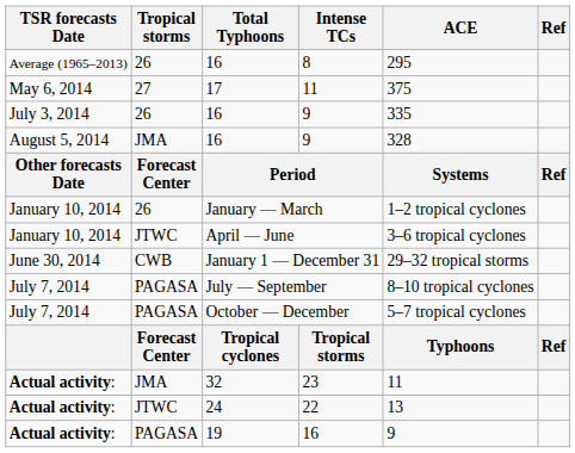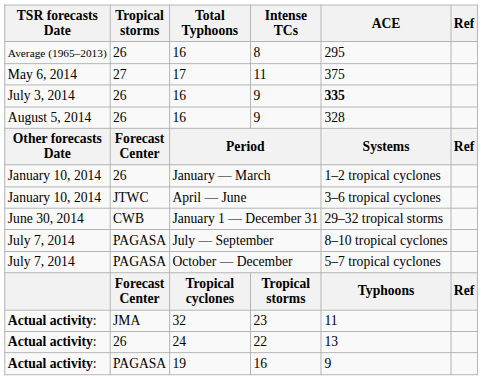 <table class="wikitable" style="float:right">
 <tr>
 <th>TSR forecasts<br>Date</th>
 <th>Tropical<br>storms</th>
 <th>Total<br>Typhoons</th>
 <th>Intense<br>TCs</th>
 <th>ACE</th>
 <th>Ref</th>
 </tr>
 <tr>
 <td><small>Average (1965–2013)</small></td>
 <td>26</td>
 <td>16</td>
 <td>8</td>
 <td>295</td>
 <td></td>
 </tr>
 <tr>
 <td>May 6, 2014</td>
 <td>27</td>
 <td>17</td>
 <td>11</td>
 <td>375</td>
 <td></td>
 </tr>
 <tr>
 <td>July 3, 2014</td>
 <td>26</td>
 <td>16</td>
 <td>9</td>
-<td>335</td>
+<td><strong>335</strong></td>
 <td></td>
 </tr>
 <tr>
 <td>August 5, 2014</td>
-<td>JMA</td>
+<td>26</td>
 <td>16</td>
 <td>9</td>
 <td>328</td>
 <td></td>
 </tr>
 <tr>
 <th>Other forecasts<br>Date</th>
 <th>Forecast<br>Center</th>
 <th colspan=2>Period</th>
 <th>Systems</th>
 <th>Ref</th>
 </tr>
 <tr>
 <td>January 10, 2014</td>
 <td>26</td>
 <td colspan=2>January — March</td>
 <td>1–2 tropical cyclones</td>
 <td></td>
 </tr>
 <tr>
 <td>January 10, 2014</td>
 <td>JTWC</td>
 <td colspan=2>April — June</td>
 <td>3–6 tropical cyclones</td>
 <td></td>
 </tr>
 <tr>
 <td>June 30, 2014</td>
 <td>CWB</td>
 <td colspan=2>January 1 — December 31</td>
 <td>29–32 tropical storms</td>
 <td></td>
 </tr>
 <tr>
 <td>July 7, 2014</td>
 <td>PAGASA</td>
 <td colspan=2>July — September</td>
 <td>8–10 tropical cyclones</td>
 <td></td>
 </tr>
 <tr>
 <td>July 7, 2014</td>
 <td>PAGASA</td>
 <td colspan=2>October — December</td>
 <td>5–7 tropical cyclones</td>
 <td></td>
 </tr>
 <tr>
 <th></th>
 <th>Forecast<br>Center</th>
 <th>Tropical<br>cyclones</th>
 <th>Tropical<br>storms</th>
 <th>Typhoons</th>
 <th>Ref</th>
 </tr>
 <tr>
 <td><strong>Actual activity</strong>:</td>
 <td>JMA</td>
 <td>32</td>
 <td>23</td>
 <td>11</td>
 <td></td>
 </tr>
 <tr>
 <td><strong>Actual activity</strong>:</td>
-<td>JTWC</td>
+<td>26</td>
 <td>24</td>
 <td>22</td>
 <td>13</td>
 <td></td>
 </tr>
 <tr>
 <td><strong>Actual activity</strong>:</td>
 <td>PAGASA</td>
 <td>19</td>
 <td>16</td>
 <td>9</td>
 <td></td>
 </tr>
 </table>
